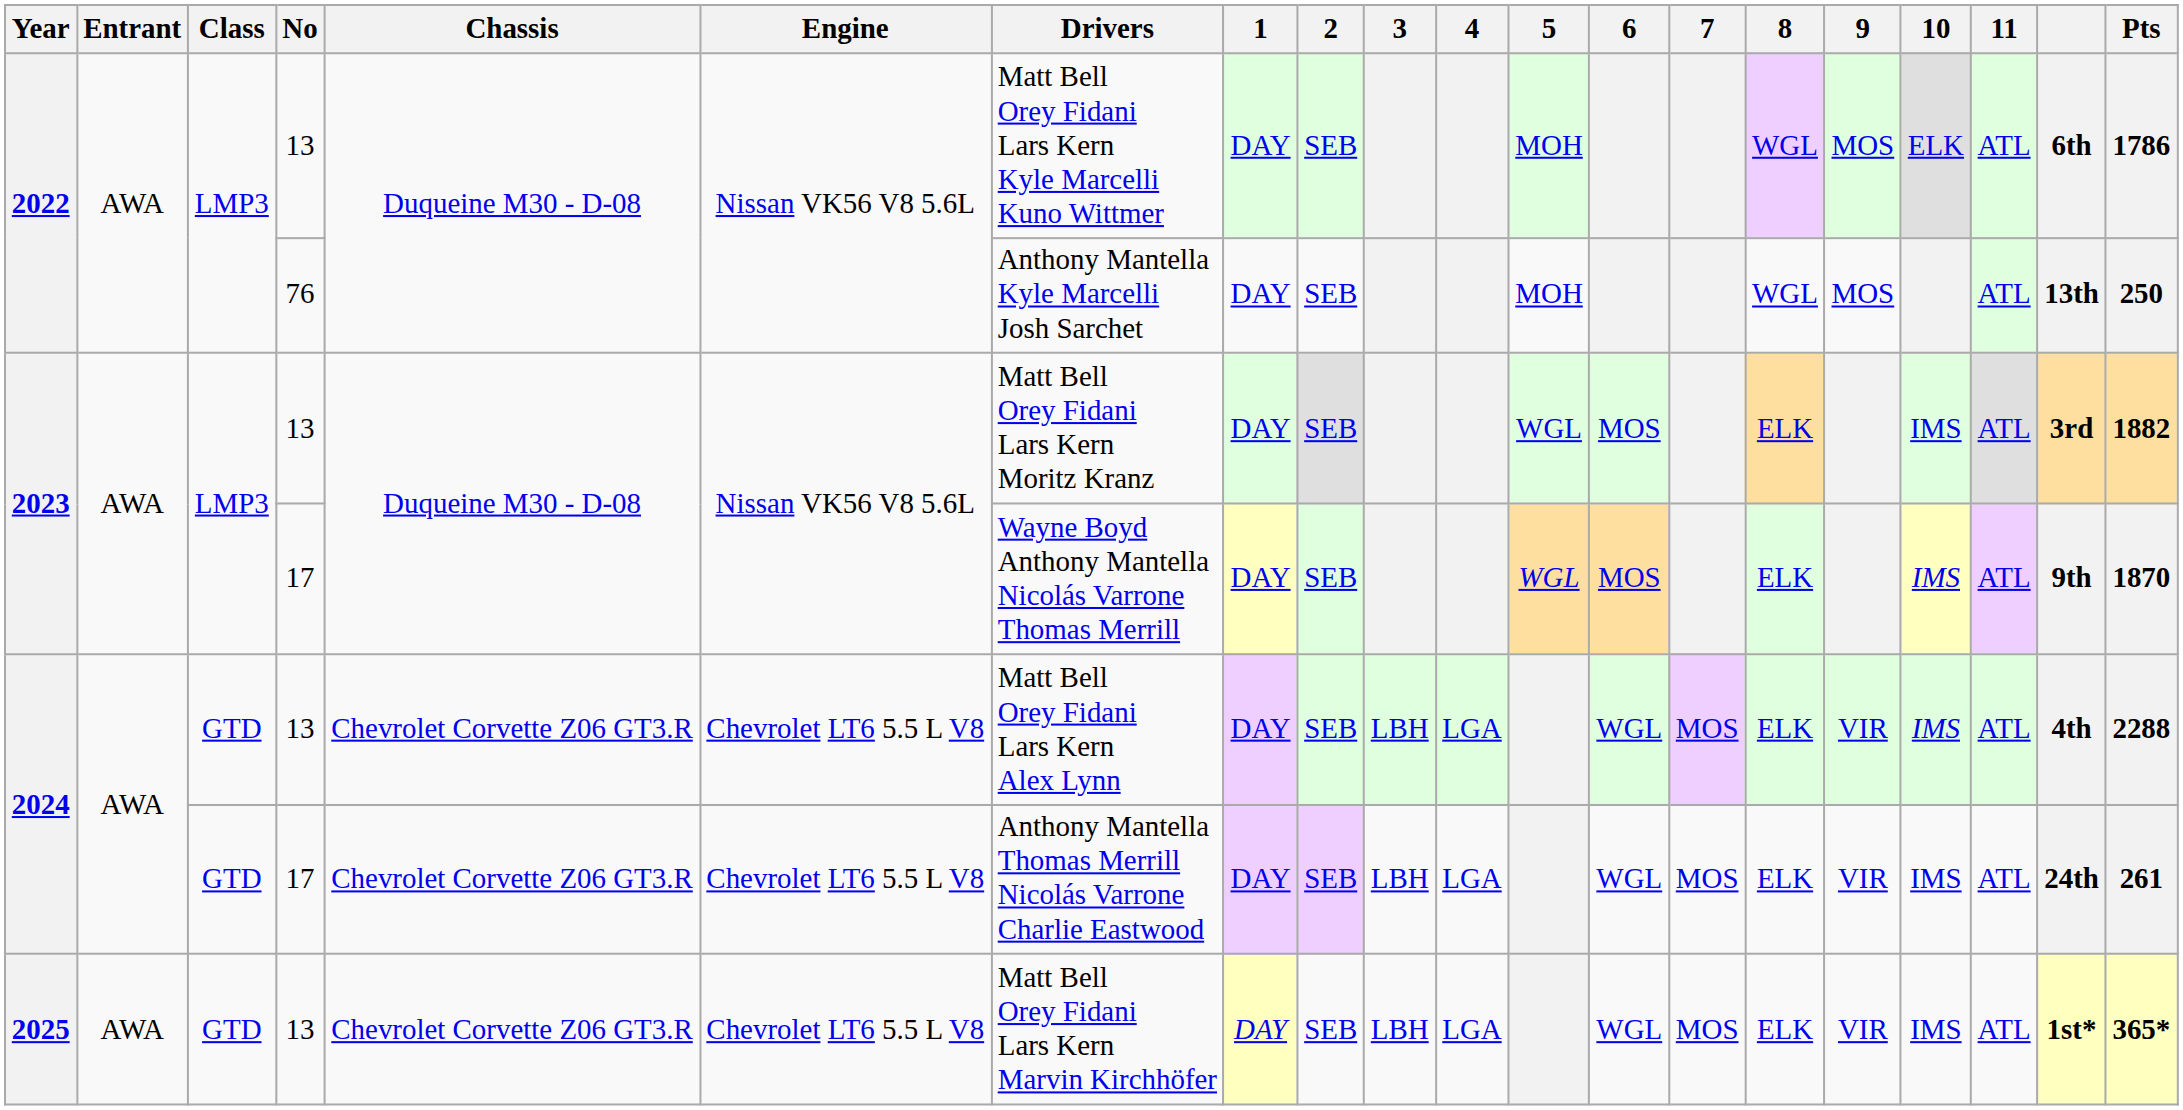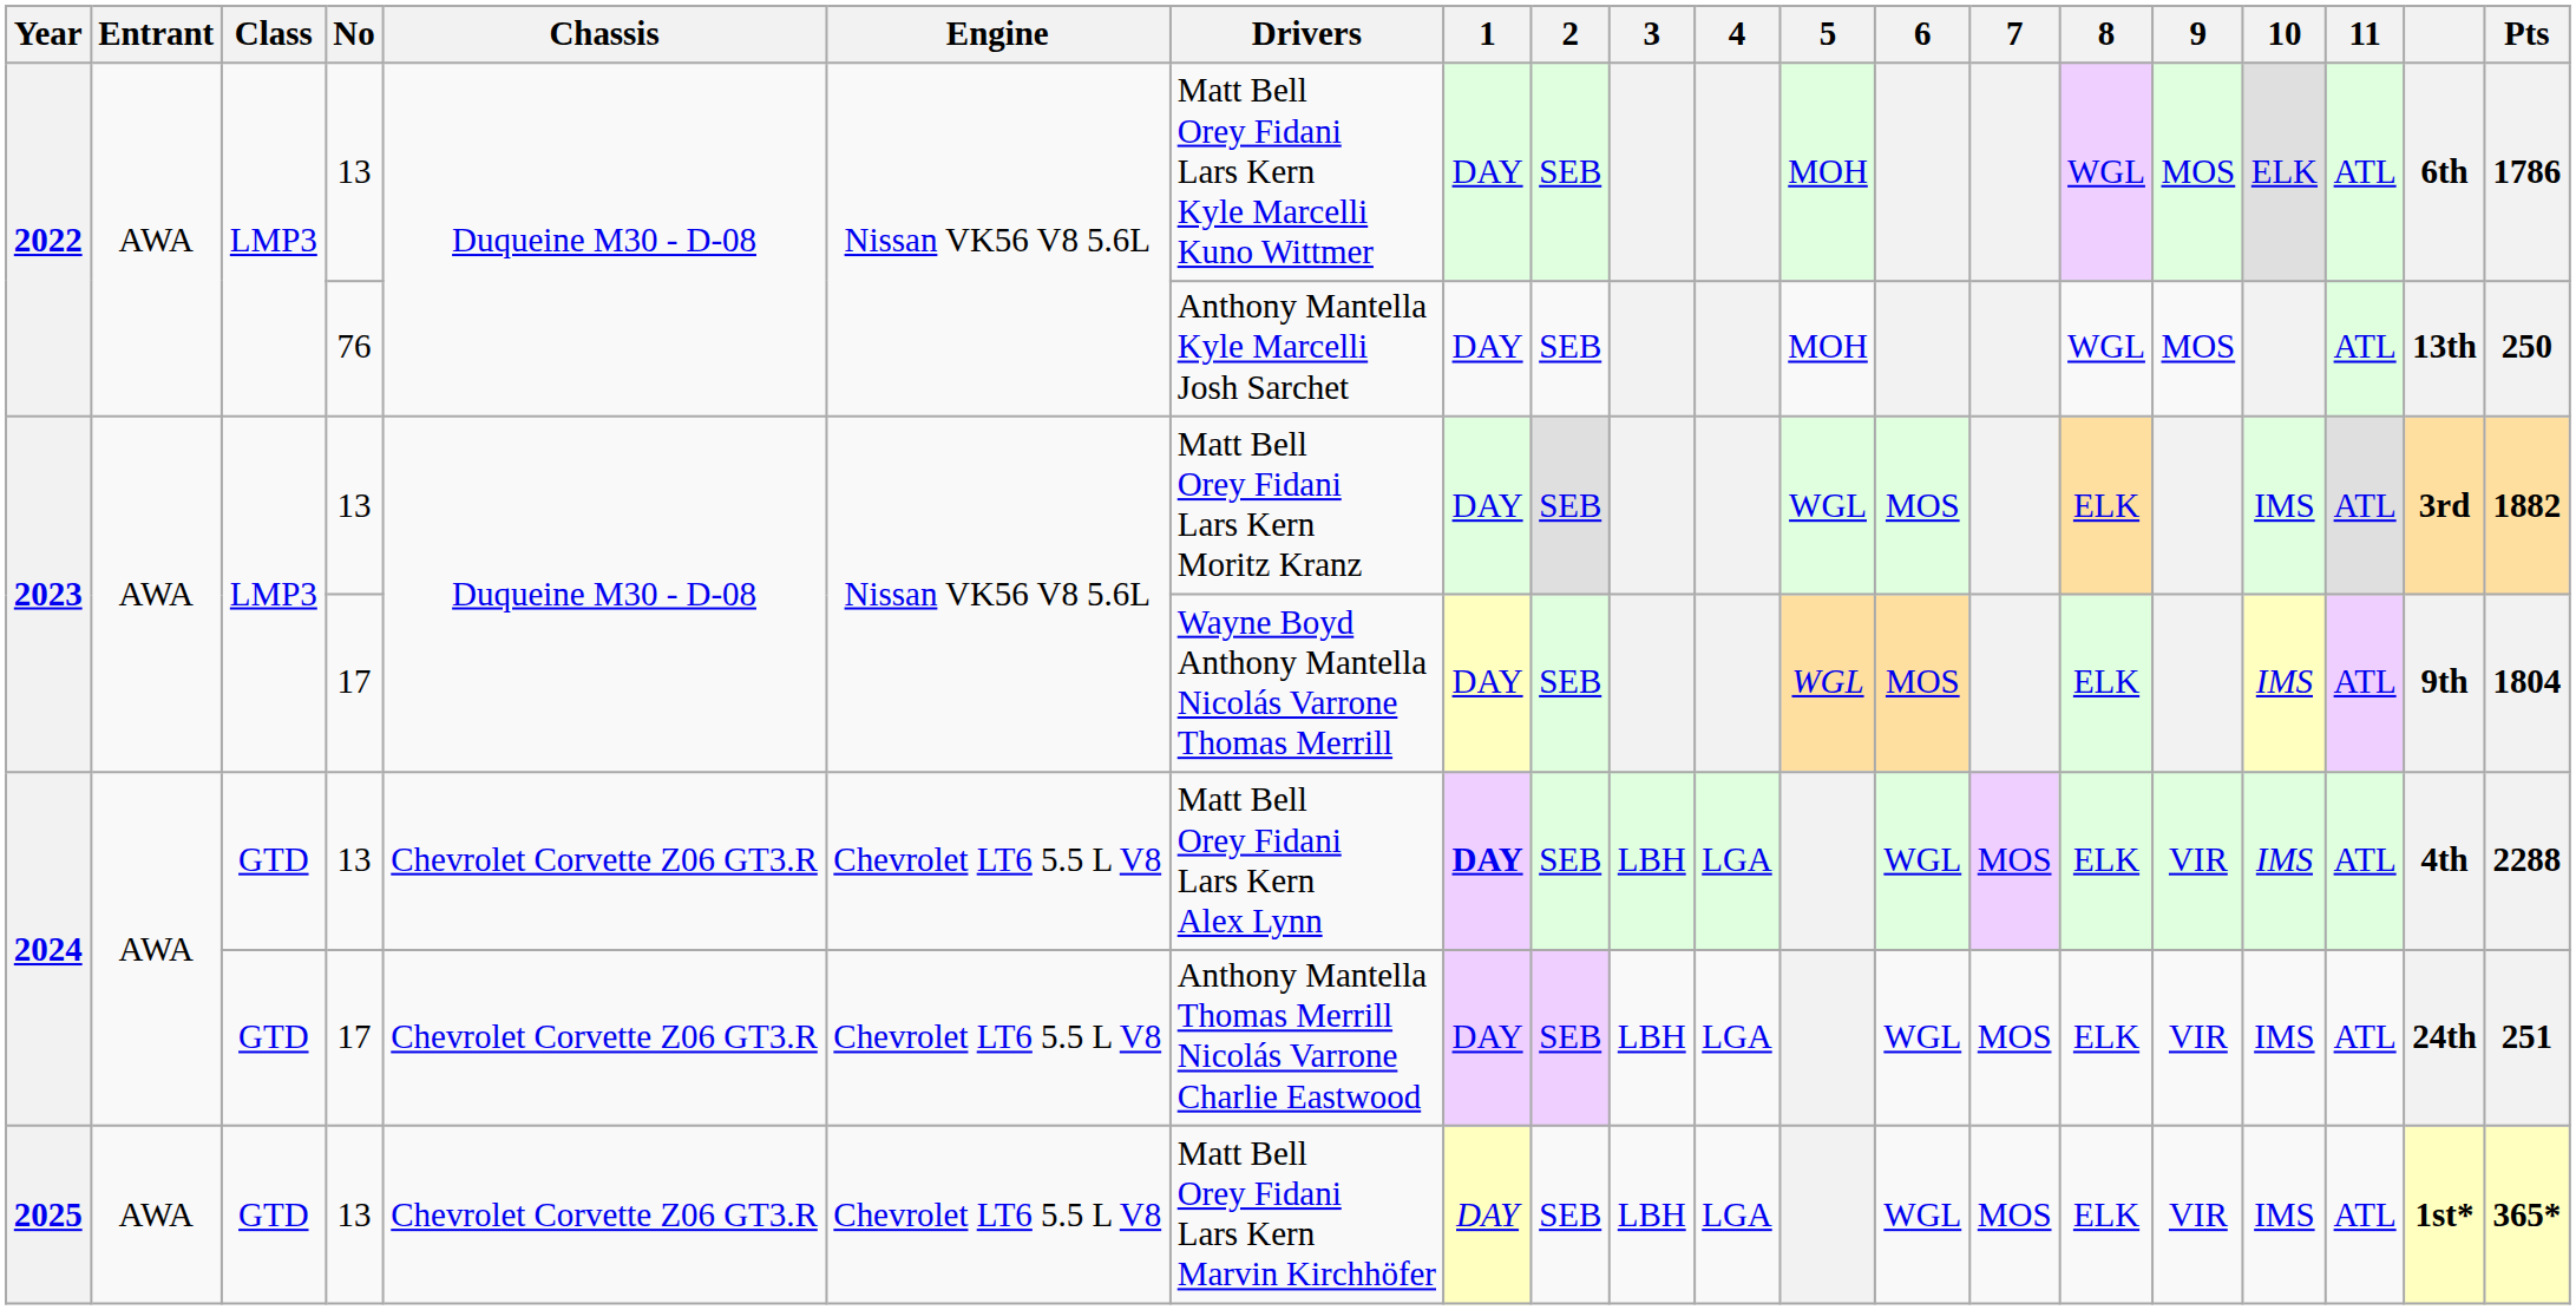 <table class="wikitable" style="font-size: 90%; text-align:center">
 <tr>
 <th>Year</th>
 <th>Entrant</th>
 <th>Class</th>
 <th>No</th>
 <th>Chassis</th>
 <th>Engine</th>
 <th>Drivers</th>
 <th>1</th>
 <th>2</th>
 <th>3</th>
 <th>4</th>
 <th>5</th>
 <th>6</th>
 <th>7</th>
 <th>8</th>
 <th>9</th>
 <th>10</th>
 <th>11</th>
 <th></th>
 <th>Pts</th>
 </tr>
 <tr>
 <th rowspan="2"><a href='#'>2022</a></th>
 <td rowspan="2"> AWA</td>
 <td rowspan="2"><a href='#'>LMP3</a></td>
 <td>13</td>
 <td rowspan="2"><a href='#'>Duqueine M30 - D-08</a></td>
 <td rowspan="2"><a href='#'>Nissan</a> VK56 V8 5.6L</td>
 <td align="left"> Matt Bell<br> <a href='#'>Orey Fidani</a><br> Lars Kern<br> <a href='#'>Kyle Marcelli</a><br> <a href='#'>Kuno Wittmer</a></td>
 <td style="background:#DFFFDF;"><a href='#'>DAY</a><br></td>
 <td style="background:#DFFFDF;"><a href='#'>SEB</a><br></td>
 <th></th>
 <th></th>
 <td style="background:#DFFFDF;"><a href='#'>MOH</a><br></td>
 <th></th>
 <th></th>
 <td style="background:#EFCFFF;"><a href='#'>WGL</a><br></td>
 <td style="background:#DFFFDF;"><a href='#'>MOS</a><br></td>
 <td style="background:#DFDFDF;"><a href='#'>ELK</a><br></td>
 <td style="background:#DFFFDF;"><a href='#'>ATL</a><br></td>
 <th>6th</th>
 <th>1786</th>
 </tr>
 <tr>
 <td>76</td>
 <td align="left"> Anthony Mantella<br> <a href='#'>Kyle Marcelli</a><br> Josh Sarchet</td>
 <td style="background:#;"><a href='#'>DAY</a></td>
 <td style="background:#;"><a href='#'>SEB</a></td>
 <th></th>
 <th></th>
 <td style="background:#;"><a href='#'>MOH</a></td>
 <th></th>
 <th></th>
 <td style="background:#;"><a href='#'>WGL</a></td>
 <td style="background:#;"><a href='#'>MOS</a></td>
 <th></th>
 <td style="background:#DFFFDF;"><a href='#'>ATL</a><br></td>
 <th>13th</th>
 <th>250</th>
 </tr>
 <tr>
 <th rowspan="2"><a href='#'>2023</a></th>
 <td rowspan="2"> AWA</td>
 <td rowspan="2"><a href='#'>LMP3</a></td>
 <td>13</td>
 <td rowspan="2"><a href='#'>Duqueine M30 - D-08</a></td>
 <td rowspan="2"><a href='#'>Nissan</a> VK56 V8 5.6L</td>
 <td align="left"> Matt Bell<br> <a href='#'>Orey Fidani</a><br> Lars Kern<br> Moritz Kranz</td>
 <td style="background:#DFFFDF;"><a href='#'>DAY</a><br></td>
 <td style="background:#DFDFDF;"><a href='#'>SEB</a><br></td>
 <th></th>
 <th></th>
 <td style="background:#DFFFDF;"><a href='#'>WGL</a><br></td>
 <td style="background:#DFFFDF;"><a href='#'>MOS</a><br></td>
 <th></th>
 <td style="background:#FFDF9F;"><a href='#'>ELK</a><br></td>
 <th></th>
 <td style="background:#DFFFDF;"><a href='#'>IMS</a><br></td>
 <td style="background:#DFDFDF;"><a href='#'>ATL</a><br></td>
 <th style="background:#FFDF9F;">3rd</th>
 <th style="background:#FFDF9F;">1882</th>
 </tr>
 <tr>
 <td>17</td>
 <td align="left"> <a href='#'>Wayne Boyd</a><br> Anthony Mantella<br> <a href='#'>Nicolás Varrone</a><br> <a href='#'>Thomas Merrill</a></td>
 <td style="background:#FFFFBF;"><a href='#'>DAY</a><br></td>
 <td style="background:#DFFFDF;"><a href='#'>SEB</a><br></td>
 <th></th>
 <th></th>
 <td style="background:#FFDF9F;"><em><a href='#'>WGL</a></em><br></td>
 <td style="background:#FFDF9F;"><a href='#'>MOS</a><br></td>
 <th></th>
 <td style="background:#DFFFDF;"><a href='#'>ELK</a><br></td>
 <th></th>
 <td style="background:#FFFFBF;"><em><a href='#'>IMS</a></em><br></td>
 <td style="background:#EFCFFF;"><a href='#'>ATL</a><br></td>
 <th>9th</th>
-<th>1870</th>
+<th>1804</th>
 </tr>
 <tr>
 <th rowspan="2"><a href='#'>2024</a></th>
 <td rowspan="2"> AWA</td>
 <td><a href='#'>GTD</a></td>
 <td>13</td>
 <td><a href='#'>Chevrolet Corvette Z06 GT3.R</a></td>
 <td><a href='#'>Chevrolet</a> <a href='#'>LT6</a> 5.5 L <a href='#'>V8</a></td>
 <td align="left"> Matt Bell<br> <a href='#'>Orey Fidani</a><br> Lars Kern<br> <a href='#'>Alex Lynn</a></td>
-<td style="background:#EFCFFF;"><a href='#'>DAY</a><br></td>
+<td style="background:#EFCFFF;"><strong><a href='#'>DAY</a><br></strong></td>
 <td style="background:#DFFFDF;"><a href='#'>SEB</a><br></td>
 <td style="background:#DFFFDF;"><a href='#'>LBH</a><br></td>
 <td style="background:#DFFFDF;"><a href='#'>LGA</a><br></td>
 <th></th>
 <td style="background:#DFFFDF;"><a href='#'>WGL</a><br></td>
 <td style="background:#EFCFFF;"><a href='#'>MOS</a><br></td>
 <td style="background:#DFFFDF;"><a href='#'>ELK</a><br></td>
 <td style="background:#DFFFDF;"><a href='#'>VIR</a><br></td>
 <td style="background:#DFFFDF;"><em><a href='#'>IMS</a></em><br></td>
 <td style="background:#DFFFDF;"><a href='#'>ATL</a><br></td>
 <th>4th</th>
 <th>2288</th>
 </tr>
 <tr>
 <td><a href='#'>GTD</a></td>
 <td>17</td>
 <td><a href='#'>Chevrolet Corvette Z06 GT3.R</a></td>
 <td><a href='#'>Chevrolet</a> <a href='#'>LT6</a> 5.5 L <a href='#'>V8</a></td>
 <td align="left"> Anthony Mantella<br> <a href='#'>Thomas Merrill</a><br> <a href='#'>Nicolás Varrone</a><br> <a href='#'>Charlie Eastwood</a></td>
 <td style="background:#EFCFFF;"><a href='#'>DAY</a><br></td>
 <td style="background:#EFCFFF;"><a href='#'>SEB</a><br></td>
 <td style="background:#F;"><a href='#'>LBH</a></td>
 <td style="background:#;"><a href='#'>LGA</a></td>
 <th></th>
 <td style="background:#;"><a href='#'>WGL</a></td>
 <td style="background:#;"><a href='#'>MOS</a></td>
 <td style="background:#;"><a href='#'>ELK</a></td>
 <td style="background:#;"><a href='#'>VIR</a></td>
 <td style="background:#;"><a href='#'>IMS</a></td>
 <td style="background:#;"><a href='#'>ATL</a></td>
 <th>24th</th>
-<th>261</th>
+<th>251</th>
 </tr>
 <tr>
 <th><a href='#'>2025</a></th>
 <td> AWA</td>
 <td><a href='#'>GTD</a></td>
 <td>13</td>
 <td><a href='#'>Chevrolet Corvette Z06 GT3.R</a></td>
 <td><a href='#'>Chevrolet</a> <a href='#'>LT6</a> 5.5 L <a href='#'>V8</a></td>
 <td align="left"> Matt Bell<br> <a href='#'>Orey Fidani</a><br> Lars Kern<br> <a href='#'>Marvin Kirchhöfer</a></td>
 <td style="background:#FFFFBF;"><em><a href='#'>DAY</a></em><br></td>
 <td style="background:#;"><a href='#'>SEB</a></td>
 <td style="background:#;"><a href='#'>LBH</a></td>
 <td style="background:#;"><a href='#'>LGA</a></td>
 <th></th>
 <td style="background:#;"><a href='#'>WGL</a></td>
 <td style="background:#;"><a href='#'>MOS</a></td>
 <td style="background:#;"><a href='#'>ELK</a></td>
 <td style="background:#;"><a href='#'>VIR</a></td>
 <td style="background:#;"><a href='#'>IMS</a></td>
 <td style="background:#;"><a href='#'>ATL</a></td>
 <th style="background:#FFFFBF;">1st*</th>
 <th style="background:#FFFFBF;">365*</th>
 </tr>
 </table>
